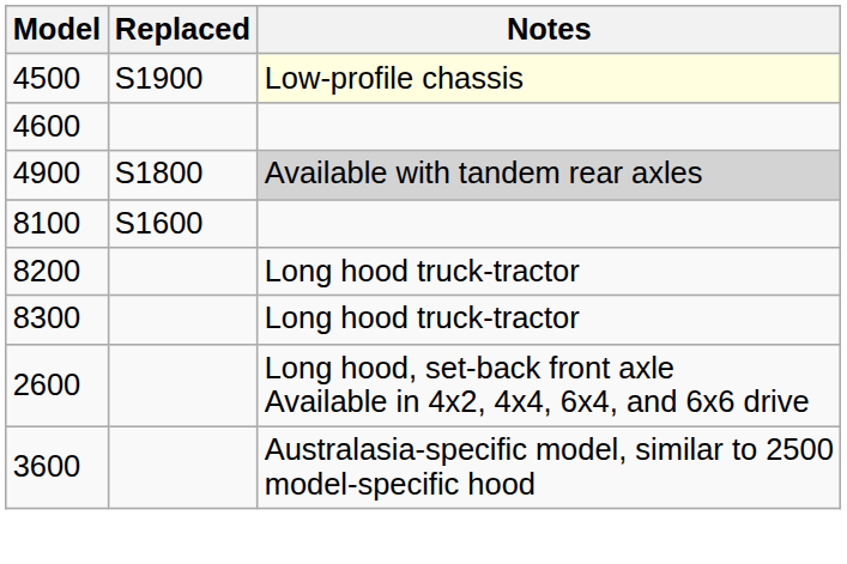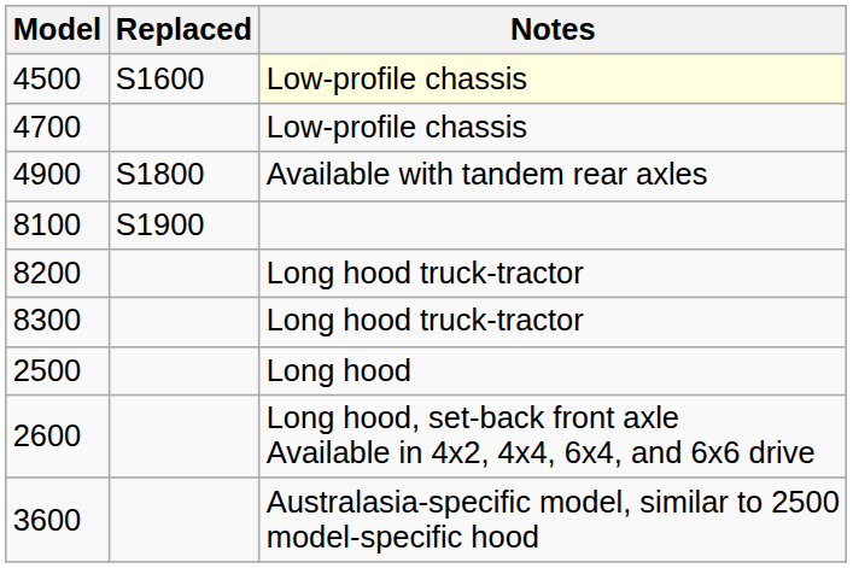 <table class="wikitable">
 <tr>
 <th>Model</th>
 <th>Replaced</th>
 <th>Notes</th>
 </tr>
 <tr>
 <td>4500</td>
-<td>S1900</td>
+<td>S1600</td>
 <td style="background: lightyellow;">Low-profile chassis</td>
 </tr>
 <tr>
-<td>4600</td>
+<td>4700</td>
 <td></td>
-<td></td>
+<td>Low-profile chassis</td>
 </tr>
 <tr>
 <td>4900</td>
 <td>S1800</td>
-<td style="background: lightgrey;">Available with tandem rear axles</td>
+<td>Available with tandem rear axles</td>
 </tr>
 <tr>
 <td>8100</td>
-<td>S1600</td>
+<td>S1900</td>
 <td></td>
 </tr>
 <tr>
 <td>8200</td>
 <td></td>
 <td>Long hood truck-tractor</td>
 </tr>
 <tr>
 <td>8300</td>
 <td></td>
 <td>Long hood truck-tractor</td>
 </tr>
 <tr>
+<td>2500</td>
+<td></td>
+<td>Long hood</td>
+</tr>
+<tr>
 <td>2600</td>
 <td></td>
 <td>Long hood, set-back front axle<br>Available in 4x2, 4x4, 6x4, and 6x6 drive</td>
 </tr>
 <tr>
 <td>3600</td>
 <td></td>
 <td>Australasia-specific model, similar to 2500<br>model-specific hood</td>
 </tr>
 </table>
